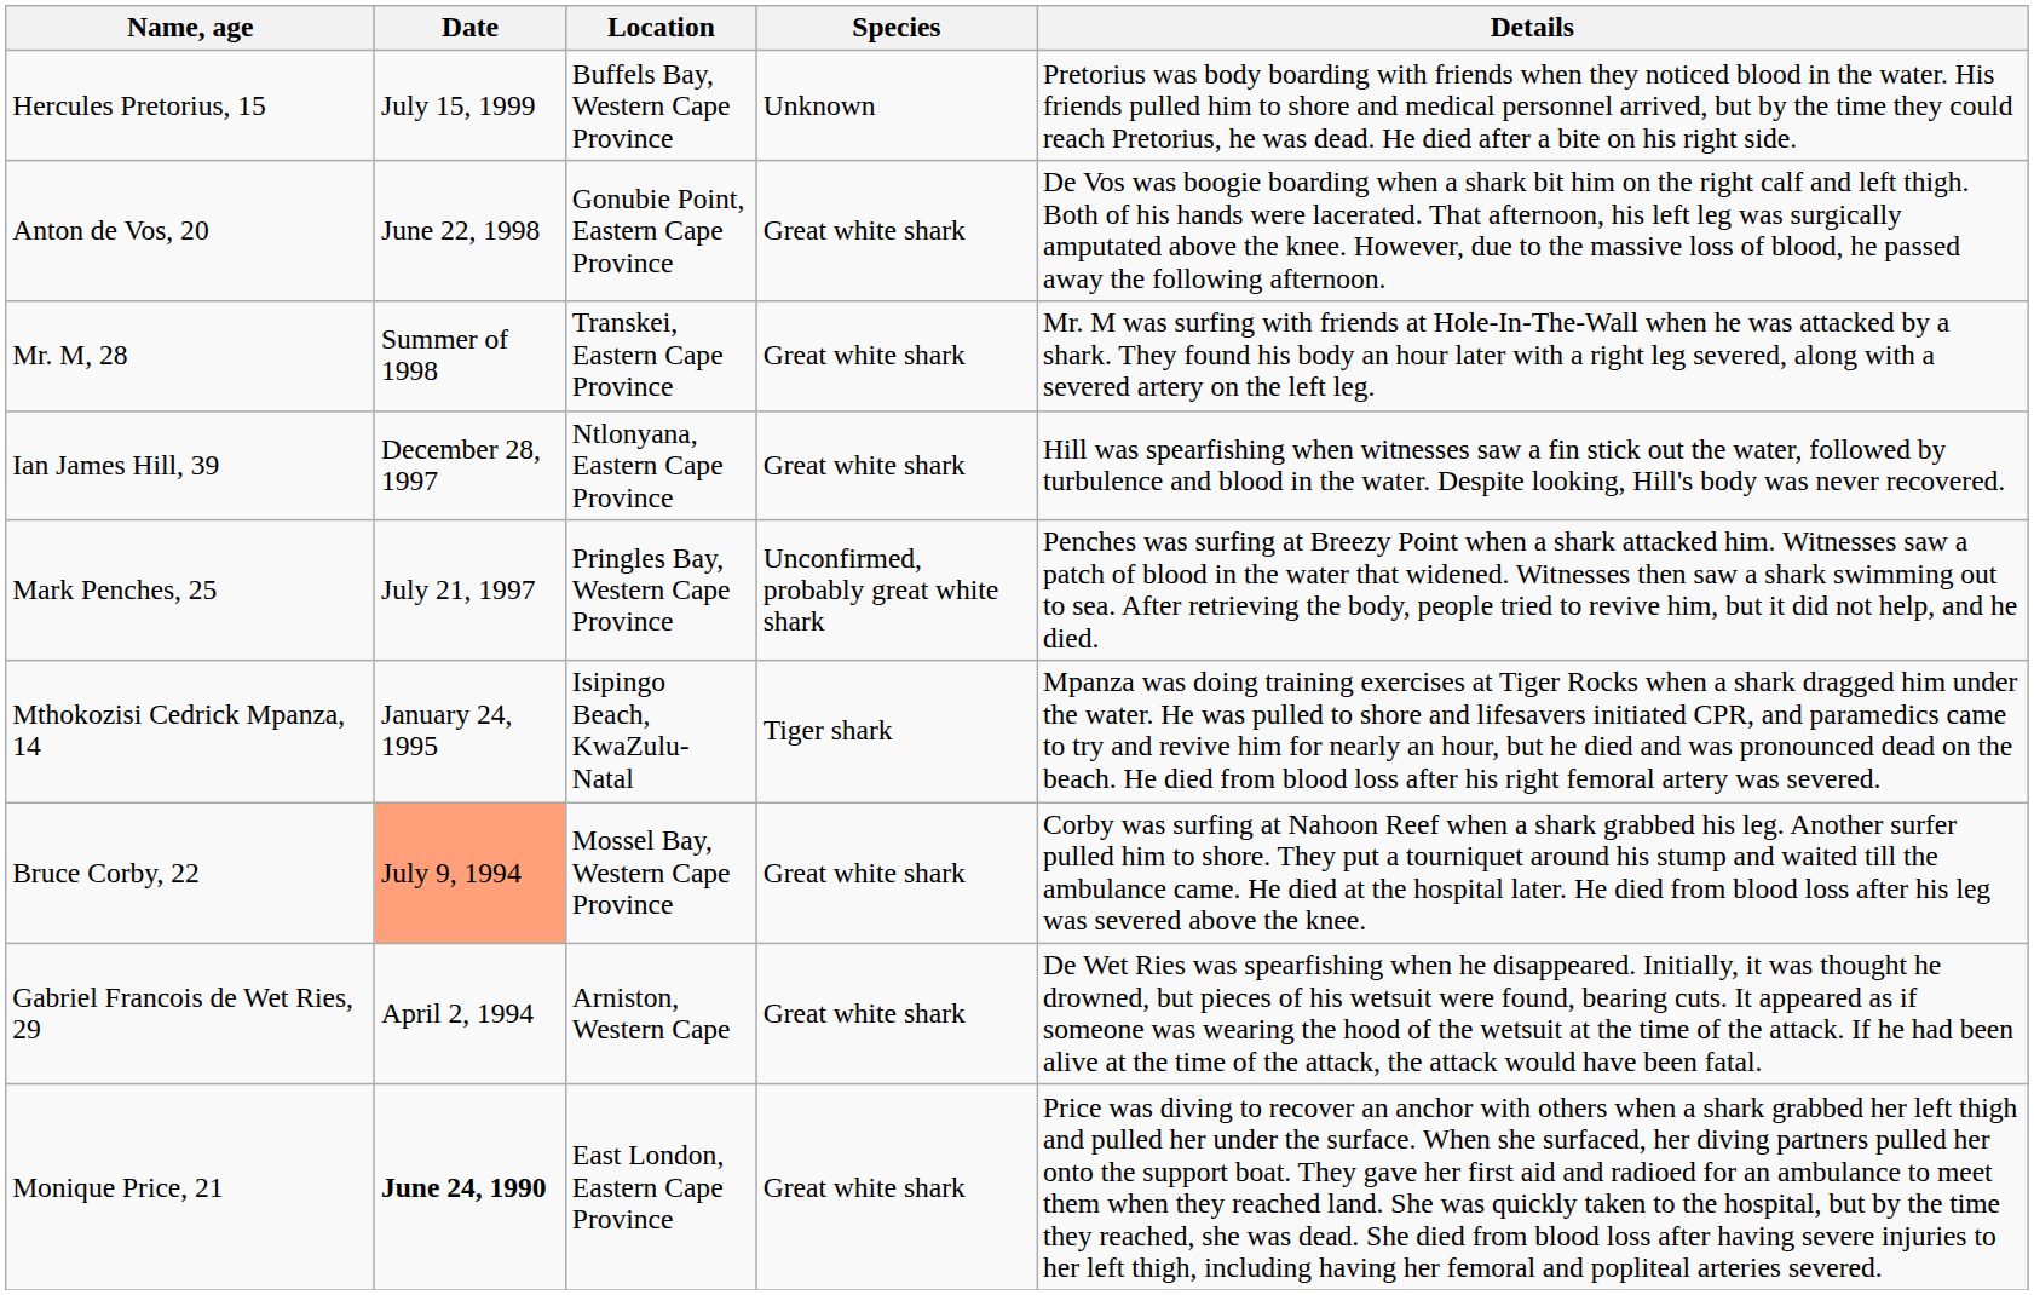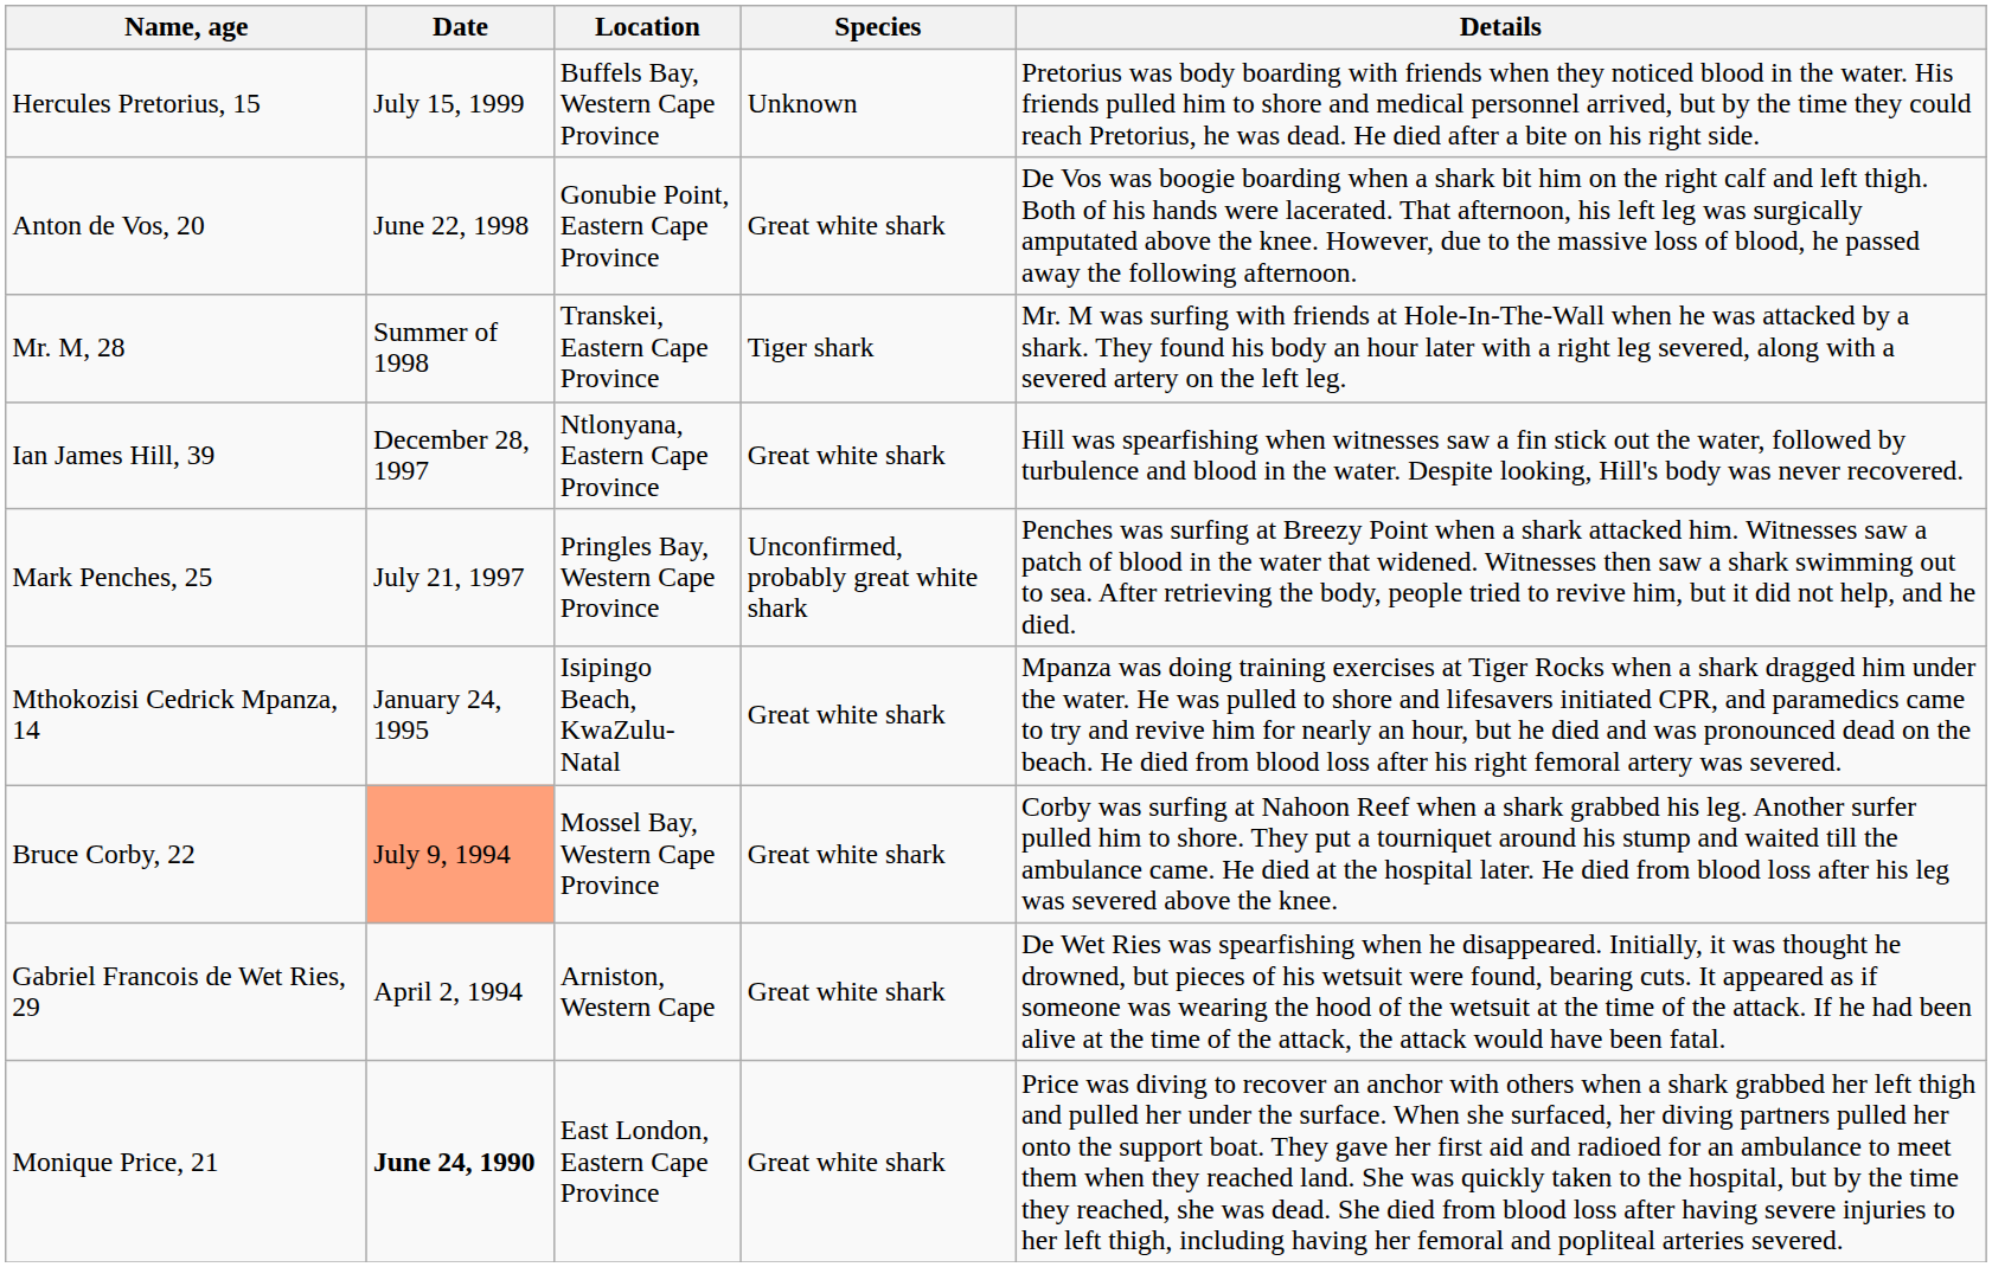 <table class="wikitable">
 <tr>
 <th width="200">Name, age</th>
 <th width="100">Date</th>
 <th width="100">Location</th>
 <th width="150">Species</th>
 <th width="550">Details</th>
 </tr>
 <tr>
 <td>Hercules Pretorius, 15</td>
 <td>July 15, 1999</td>
 <td>Buffels Bay, Western Cape Province</td>
 <td>Unknown</td>
 <td>Pretorius was body boarding with friends when they noticed blood in the water. His friends pulled him to shore and medical personnel arrived, but by the time they could reach Pretorius, he was dead. He died after a bite on his right side.</td>
 </tr>
 <tr>
 <td>Anton de Vos, 20</td>
 <td>June 22, 1998</td>
 <td>Gonubie Point, Eastern Cape Province</td>
 <td>Great white shark</td>
 <td>De Vos was boogie boarding when a shark bit him on the right calf and left thigh. Both of his hands were lacerated. That afternoon, his left leg was surgically amputated above the knee. However, due to the massive loss of blood, he passed away the following afternoon.</td>
 </tr>
 <tr>
 <td>Mr. M, 28</td>
 <td>Summer of 1998</td>
 <td>Transkei, Eastern Cape Province</td>
-<td>Great white shark</td>
+<td>Tiger shark</td>
 <td>Mr. M was surfing with friends at Hole-In-The-Wall when he was attacked by a shark. They found his body an hour later with a right leg severed, along with a severed artery on the left leg.</td>
 </tr>
 <tr>
 <td>Ian James Hill, 39</td>
 <td>December 28, 1997</td>
 <td>Ntlonyana, Eastern Cape Province</td>
 <td>Great white shark</td>
 <td>Hill was spearfishing when witnesses saw a fin stick out the water, followed by turbulence and blood in the water. Despite looking, Hill's body was never recovered.</td>
 </tr>
 <tr>
 <td>Mark Penches, 25</td>
 <td>July 21, 1997</td>
 <td>Pringles Bay, Western Cape Province</td>
 <td>Unconfirmed, probably great white shark</td>
 <td>Penches was surfing at Breezy Point when a shark attacked him. Witnesses saw a patch of blood in the water that widened. Witnesses then saw a shark swimming out to sea. After retrieving the body, people tried to revive him, but it did not help, and he died.</td>
 </tr>
 <tr>
 <td>Mthokozisi Cedrick Mpanza, 14</td>
 <td>January 24, 1995</td>
 <td>Isipingo Beach, KwaZulu-Natal</td>
-<td>Tiger shark</td>
+<td>Great white shark</td>
 <td>Mpanza was doing training exercises at Tiger Rocks when a shark dragged him under the water. He was pulled to shore and lifesavers initiated CPR, and paramedics came to try and revive him for nearly an hour, but he died and was pronounced dead on the beach. He died from blood loss after his right femoral artery was severed.</td>
 </tr>
 <tr>
 <td>Bruce Corby, 22</td>
 <td style="background: lightsalmon;">July 9, 1994</td>
 <td>Mossel Bay, Western Cape Province</td>
 <td>Great white shark</td>
 <td>Corby was surfing at Nahoon Reef when a shark grabbed his leg. Another surfer pulled him to shore. They put a tourniquet around his stump and waited till the ambulance came. He died at the hospital later. He died from blood loss after his leg was severed above the knee.</td>
 </tr>
 <tr>
 <td>Gabriel Francois de Wet Ries, 29</td>
 <td>April 2, 1994</td>
 <td>Arniston, Western Cape</td>
 <td>Great white shark</td>
 <td>De Wet Ries was spearfishing when he disappeared. Initially, it was thought he drowned, but pieces of his wetsuit were found, bearing cuts. It appeared as if someone was wearing the hood of the wetsuit at the time of the attack. If he had been alive at the time of the attack, the attack would have been fatal.</td>
 </tr>
 <tr>
 <td>Monique Price, 21</td>
 <td><strong>June 24, 1990</strong></td>
 <td>East London, Eastern Cape Province</td>
 <td>Great white shark</td>
 <td>Price was diving to recover an anchor with others when a shark grabbed her left thigh and pulled her under the surface. When she surfaced, her diving partners pulled her onto the support boat. They gave her first aid and radioed for an ambulance to meet them when they reached land. She was quickly taken to the hospital, but by the time they reached, she was dead. She died from blood loss after having severe injuries to her left thigh, including having her femoral and popliteal arteries severed.</td>
 </tr>
 </table>
